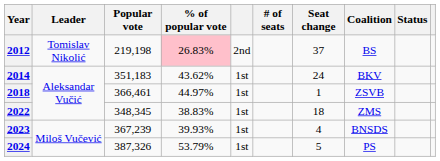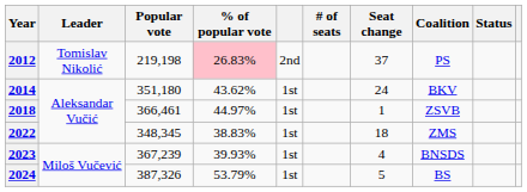 <table class="wikitable" style="text-align:center">
 <tr>
 <th>Year</th>
 <th>Leader</th>
 <th>Popular vote</th>
 <th>% of popular vote</th>
 <th></th>
 <th># of seats</th>
 <th>Seat change</th>
 <th>Coalition</th>
 <th>Status</th>
 <th></th>
 </tr>
 <tr>
 <th><a href='#'>2012</a></th>
 <td><a href='#'>Tomislav Nikolić</a></td>
 <td>219,198</td>
 <td style="background: pink;">26.83%</td>
 <td> 2nd</td>
 <td></td>
 <td> 37</td>
-<td><a href='#'>BS</a></td>
+<td><a href='#'>PS</a></td>
 <td></td>
 <td></td>
 </tr>
 <tr>
 <th><a href='#'>2014</a></th>
 <td rowspan="3"><a href='#'>Aleksandar Vučić</a></td>
-<td>351,183</td>
+<td>351,180</td>
 <td>43.62%</td>
 <td> 1st</td>
 <td></td>
 <td> 24</td>
 <td><a href='#'>BKV</a></td>
 <td></td>
 <td></td>
 </tr>
 <tr>
 <th><a href='#'>2018</a></th>
 <td>366,461</td>
 <td>44.97%</td>
 <td> 1st</td>
 <td></td>
 <td> 1</td>
 <td><a href='#'>ZSVB</a></td>
 <td></td>
 <td></td>
 </tr>
 <tr>
 <th><a href='#'>2022</a></th>
 <td>348,345</td>
 <td>38.83%</td>
 <td> 1st</td>
 <td></td>
 <td> 18</td>
 <td><a href='#'>ZMS</a></td>
 <td></td>
 <td></td>
 </tr>
 <tr>
 <th><a href='#'>2023</a></th>
 <td rowspan="2"><a href='#'>Miloš Vučević</a></td>
 <td>367,239</td>
 <td>39.93%</td>
 <td> 1st</td>
 <td></td>
 <td> 4</td>
 <td><a href='#'>BNSDS</a></td>
 <td></td>
 <td></td>
 </tr>
 <tr>
 <th><a href='#'>2024</a></th>
 <td>387,326</td>
 <td>53.79%</td>
 <td> 1st</td>
 <td></td>
 <td> 5</td>
-<td><a href='#'>PS</a></td>
+<td><a href='#'>BS</a></td>
 <td></td>
 <td></td>
 </tr>
 </table>
